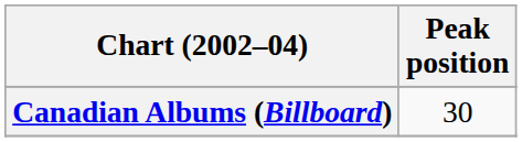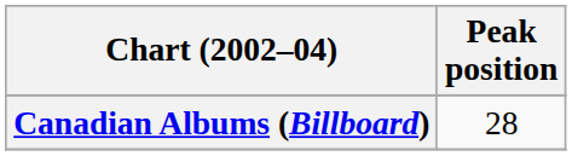 <table class="wikitable sortable plainrowheaders" style="text-align:center">
 <tr>
 <th scope="col">Chart (2002–04)</th>
 <th scope="col">Peak<br> position</th>
 </tr>
 <tr>
 </tr>
 <tr>
 </tr>
 <tr>
 </tr>
 <tr>
 <th scope="row"><a href='#'>Canadian Albums</a> (<a href='#'><em>Billboard</em></a>)</th>
-<td style="text-align:center;">30</td>
+<td style="text-align:center;">28</td>
 </tr>
 <tr>
 </tr>
 <tr>
 </tr>
 <tr>
 </tr>
 <tr>
 </tr>
 <tr>
 </tr>
 <tr>
 </tr>
 <tr>
 </tr>
 <tr>
 </tr>
 <tr>
 </tr>
 <tr>
 </tr>
 <tr>
 </tr>
 <tr>
 </tr>
 </table>
